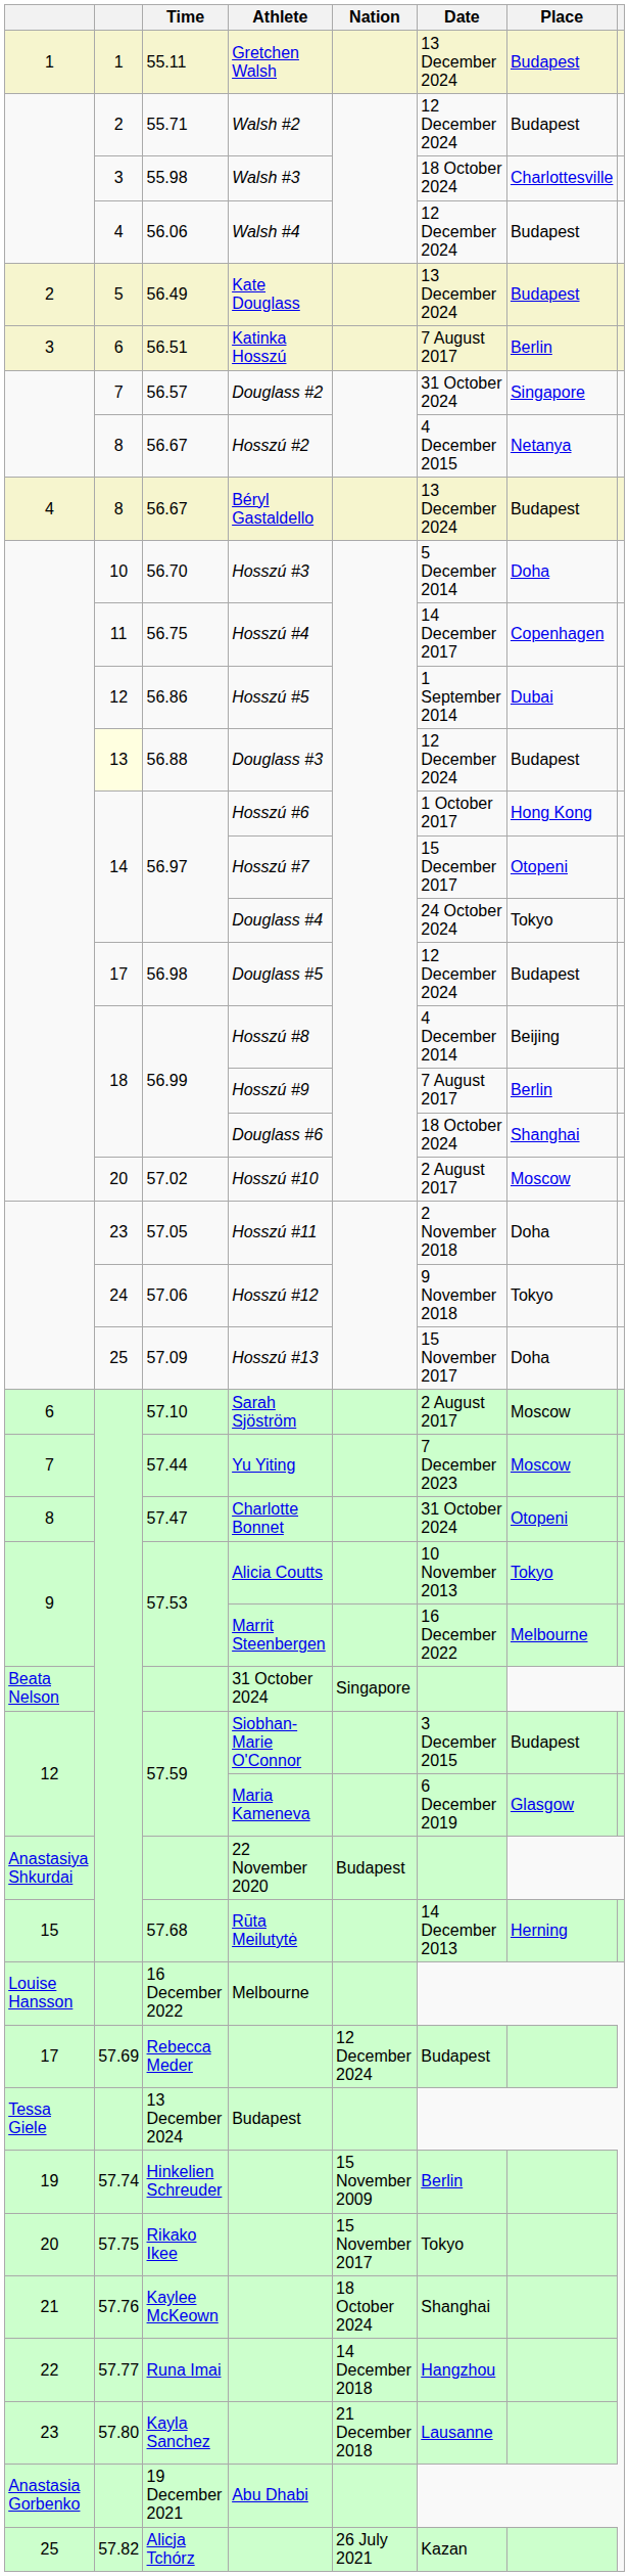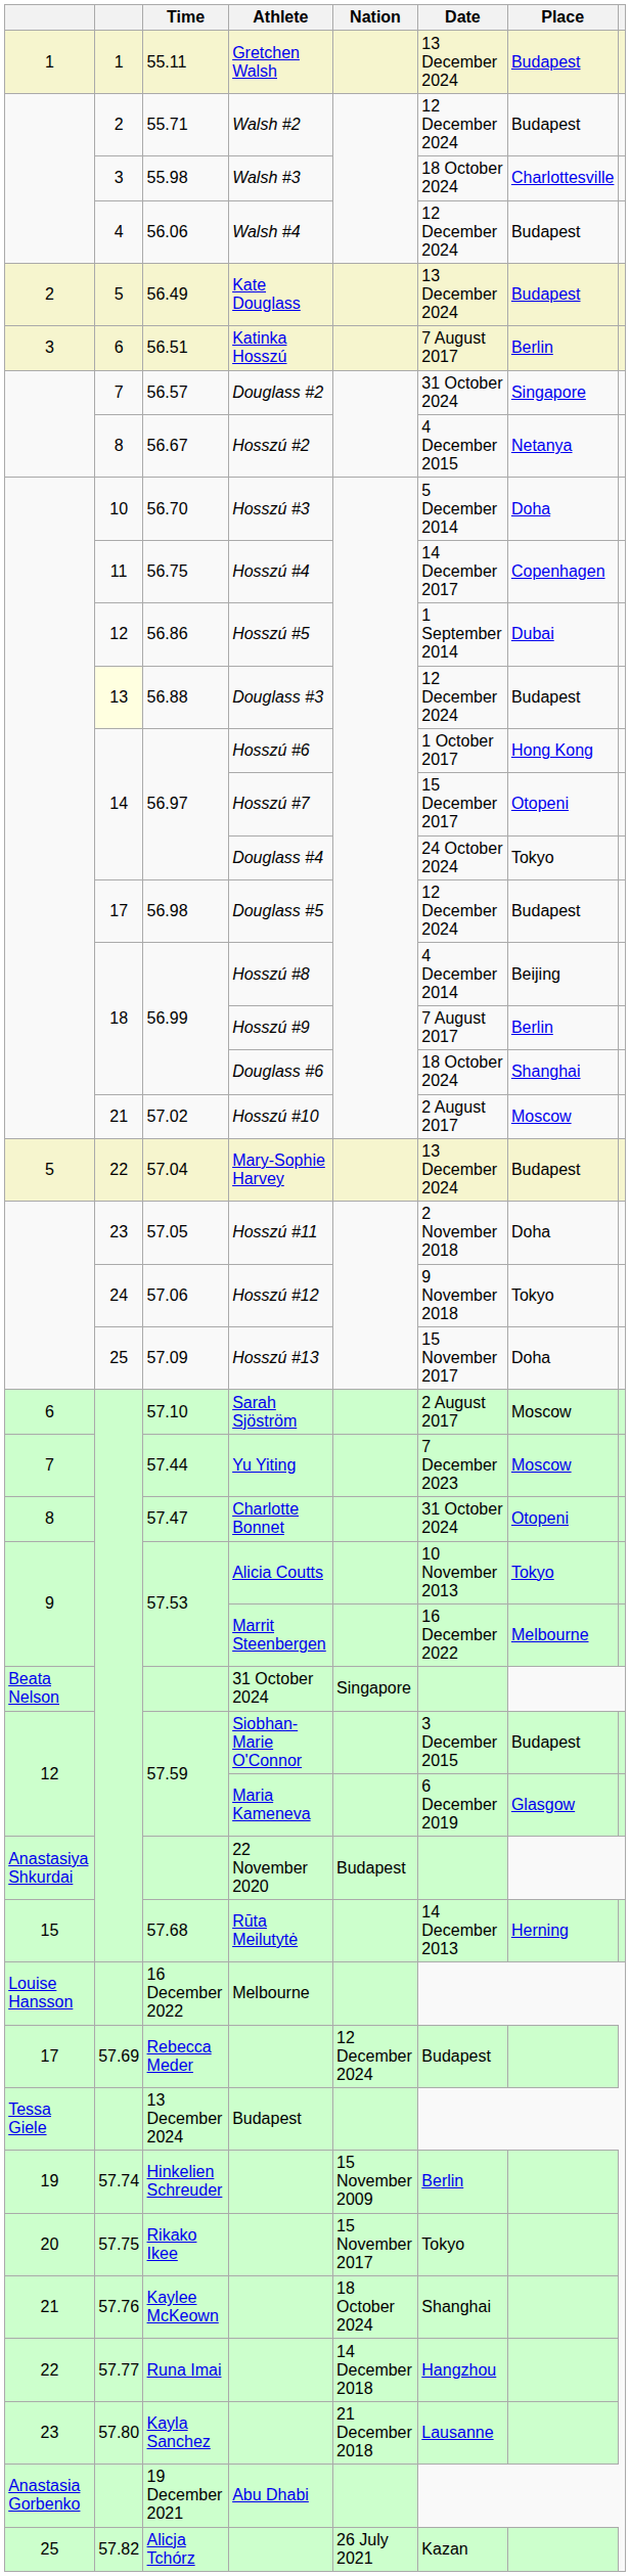 <table class="wikitable sortable">
 <tr>
 <th></th>
 <th></th>
 <th>Time</th>
 <th>Athlete</th>
 <th>Nation</th>
 <th>Date</th>
 <th>Place</th>
 <th class="unsortable"></th>
 </tr>
 <tr bgcolor=f6F5CE>
 <td align=center>1</td>
 <td align=center>1</td>
 <td>55.11</td>
 <td><a href='#'>Gretchen Walsh</a></td>
 <td></td>
 <td>13 December 2024</td>
 <td><a href='#'>Budapest</a></td>
 <td></td>
 </tr>
 <tr>
 <td rowspan="3"></td>
 <td align=center>2</td>
 <td>55.71</td>
 <td><em>Walsh #2</em></td>
 <td rowspan="3"></td>
 <td>12 December 2024</td>
 <td>Budapest</td>
 <td></td>
 </tr>
 <tr>
 <td align=center>3</td>
 <td>55.98</td>
 <td><em>Walsh #3</em></td>
 <td>18 October 2024</td>
 <td><a href='#'>Charlottesville</a></td>
 <td></td>
 </tr>
 <tr>
 <td align=center>4</td>
 <td>56.06</td>
 <td><em>Walsh #4</em></td>
 <td>12 December 2024</td>
 <td>Budapest</td>
 <td></td>
 </tr>
 <tr>
 </tr>
 <tr bgcolor=f6F5CE>
 <td align=center>2</td>
 <td align=center>5</td>
 <td>56.49</td>
 <td><a href='#'>Kate Douglass</a></td>
 <td></td>
 <td>13 December 2024</td>
 <td><a href='#'>Budapest</a></td>
 <td></td>
 </tr>
 <tr>
 </tr>
 <tr bgcolor=f6F5CE>
 <td align=center>3</td>
 <td align=center>6</td>
 <td>56.51</td>
 <td><a href='#'>Katinka Hosszú</a></td>
 <td></td>
 <td>7 August 2017</td>
 <td><a href='#'>Berlin</a></td>
 <td></td>
 </tr>
 <tr>
 <td rowspan="2"></td>
 <td align=center>7</td>
 <td>56.57</td>
 <td><em>Douglass #2</em></td>
 <td rowspan="2"></td>
 <td>31 October 2024</td>
 <td><a href='#'>Singapore</a></td>
 <td></td>
 </tr>
 <tr>
 <td align=center>8</td>
 <td>56.67</td>
 <td><em>Hosszú #2</em></td>
 <td>4 December 2015</td>
 <td><a href='#'>Netanya</a></td>
 <td></td>
 </tr>
 <tr>
 </tr>
-<tr bgcolor=f6F5CE>
-<td align=center>4</td>
-<td align=center>8</td>
-<td>56.67</td>
-<td><a href='#'>Béryl Gastaldello</a></td>
-<td></td>
-<td>13 December 2024</td>
-<td>Budapest</td>
-<td></td>
-</tr>
 <tr>
 <td rowspan="12"></td>
 <td align=center>10</td>
 <td>56.70</td>
 <td><em>Hosszú #3</em></td>
 <td rowspan="12"></td>
 <td>5 December 2014</td>
 <td><a href='#'>Doha</a></td>
 <td></td>
 </tr>
 <tr>
 <td align=center>11</td>
 <td>56.75</td>
 <td><em>Hosszú #4</em></td>
 <td>14 December 2017</td>
 <td><a href='#'>Copenhagen</a></td>
 <td></td>
 </tr>
 <tr>
 <td align=center>12</td>
 <td>56.86</td>
 <td><em>Hosszú #5</em></td>
 <td>1 September 2014</td>
 <td><a href='#'>Dubai</a></td>
 <td></td>
 </tr>
 <tr>
 <td align=center style="background: lightyellow;">13</td>
 <td>56.88</td>
 <td><em>Douglass #3</em></td>
 <td>12 December 2024</td>
 <td>Budapest</td>
 <td></td>
 </tr>
 <tr>
 <td rowspan="3" align=center>14</td>
 <td rowspan="3">56.97</td>
 <td><em>Hosszú #6</em></td>
 <td>1 October 2017</td>
 <td><a href='#'>Hong Kong</a></td>
 <td></td>
 </tr>
 <tr>
 <td><em>Hosszú #7</em></td>
 <td>15 December 2017</td>
 <td><a href='#'>Otopeni</a></td>
 <td></td>
 </tr>
 <tr>
 <td><em>Douglass #4</em></td>
 <td>24 October 2024</td>
 <td>Tokyo</td>
 <td></td>
 </tr>
 <tr>
 <td align=center>17</td>
 <td>56.98</td>
 <td><em>Douglass #5</em></td>
 <td>12 December 2024</td>
 <td>Budapest</td>
 <td></td>
 </tr>
 <tr>
 <td rowspan="3" align=center>18</td>
 <td rowspan="3">56.99</td>
 <td><em>Hosszú #8</em></td>
 <td>4 December 2014</td>
 <td>Beijing</td>
 <td></td>
 </tr>
 <tr>
 <td><em>Hosszú #9</em></td>
 <td>7 August 2017</td>
 <td><a href='#'>Berlin</a></td>
 <td></td>
 </tr>
 <tr>
 <td><em>Douglass #6</em></td>
 <td>18 October 2024</td>
 <td><a href='#'>Shanghai</a></td>
 <td></td>
 </tr>
 <tr>
-<td align=center>20</td>
+<td align=center>21</td>
 <td>57.02</td>
 <td><em>Hosszú #10</em></td>
 <td>2 August 2017</td>
 <td><a href='#'>Moscow</a></td>
 <td></td>
 </tr>
 <tr>
+</tr>
+<tr bgcolor=f6F5CE>
+<td align=center>5</td>
+<td align=center>22</td>
+<td>57.04</td>
+<td><a href='#'>Mary-Sophie Harvey</a></td>
+<td></td>
+<td>13 December 2024</td>
+<td>Budapest</td>
+<td></td>
 </tr>
 <tr>
 <td rowspan="3"></td>
 <td align=center>23</td>
 <td>57.05</td>
 <td><em>Hosszú #11</em></td>
 <td rowspan="3"></td>
 <td>2 November 2018</td>
 <td>Doha</td>
 <td></td>
 </tr>
 <tr>
 <td align=center>24</td>
 <td>57.06</td>
 <td><em>Hosszú #12</em></td>
 <td>9 November 2018</td>
 <td>Tokyo</td>
 <td></td>
 </tr>
 <tr>
 <td align=center>25</td>
 <td>57.09</td>
 <td><em>Hosszú #13</em></td>
 <td>15 November 2017</td>
 <td>Doha</td>
 <td></td>
 </tr>
 <tr>
 </tr>
 <tr bgcolor=CCFFCC>
 <td align=center>6</td>
 <td rowspan="20"></td>
 <td>57.10</td>
 <td><a href='#'>Sarah Sjöström</a></td>
 <td></td>
 <td>2 August 2017</td>
 <td>Moscow</td>
 <td></td>
 </tr>
 <tr>
 </tr>
 <tr bgcolor=CCFFCC>
 <td align=center>7</td>
 <td>57.44</td>
 <td><a href='#'>Yu Yiting</a></td>
 <td></td>
 <td>7 December 2023</td>
 <td><a href='#'>Moscow</a></td>
 <td></td>
 </tr>
 <tr>
 </tr>
 <tr bgcolor=CCFFCC>
 <td align=center>8</td>
 <td>57.47</td>
 <td><a href='#'>Charlotte Bonnet</a></td>
 <td></td>
 <td>31 October 2024</td>
 <td><a href='#'>Otopeni</a></td>
 <td></td>
 </tr>
 <tr>
 </tr>
 <tr bgcolor=CCFFCC>
 <td rowspan="3" align=center>9</td>
 <td rowspan="3">57.53</td>
 <td><a href='#'>Alicia Coutts</a></td>
 <td></td>
 <td>10 November 2013</td>
 <td><a href='#'>Tokyo</a></td>
 <td></td>
 </tr>
 <tr>
 </tr>
 <tr bgcolor=CCFFCC>
 <td><a href='#'>Marrit Steenbergen</a></td>
 <td></td>
 <td>16 December 2022</td>
 <td><a href='#'>Melbourne</a></td>
 <td></td>
 </tr>
 <tr>
 </tr>
 <tr bgcolor=CCFFCC>
 <td><a href='#'>Beata Nelson</a></td>
 <td></td>
 <td>31 October 2024</td>
 <td>Singapore</td>
 <td></td>
 </tr>
 <tr>
 </tr>
 <tr bgcolor=CCFFCC>
 <td rowspan="3" align=center>12</td>
 <td rowspan="3">57.59</td>
 <td><a href='#'>Siobhan-Marie O'Connor</a></td>
 <td></td>
 <td>3 December 2015</td>
 <td>Budapest</td>
 <td></td>
 </tr>
 <tr>
 </tr>
 <tr bgcolor=CCFFCC>
 <td><a href='#'>Maria Kameneva</a></td>
 <td></td>
 <td>6 December 2019</td>
 <td><a href='#'>Glasgow</a></td>
 <td></td>
 </tr>
 <tr>
 </tr>
 <tr bgcolor=CCFFCC>
 <td><a href='#'>Anastasiya Shkurdai</a></td>
 <td></td>
 <td>22 November 2020</td>
 <td>Budapest</td>
 <td></td>
 </tr>
 <tr>
 </tr>
 <tr bgcolor=CCFFCC>
 <td rowspan="2" align=center>15</td>
 <td rowspan="2">57.68</td>
 <td><a href='#'>Rūta Meilutytė</a></td>
 <td></td>
 <td>14 December 2013</td>
 <td><a href='#'>Herning</a></td>
 <td></td>
 </tr>
 <tr>
 </tr>
 <tr bgcolor=CCFFCC>
 <td><a href='#'>Louise Hansson</a></td>
 <td></td>
 <td>16 December 2022</td>
 <td>Melbourne</td>
 <td></td>
 </tr>
 <tr>
 </tr>
 <tr bgcolor=CCFFCC>
 <td rowspan="2" align=center>17</td>
 <td rowspan="2">57.69</td>
 <td><a href='#'>Rebecca Meder</a></td>
 <td></td>
 <td>12 December 2024</td>
 <td>Budapest</td>
 <td></td>
 </tr>
 <tr>
 </tr>
 <tr bgcolor=CCFFCC>
 <td><a href='#'>Tessa Giele</a></td>
 <td></td>
 <td>13 December 2024</td>
 <td>Budapest</td>
 <td></td>
 </tr>
 <tr>
 </tr>
 <tr bgcolor=CCFFCC>
 <td align=center>19</td>
 <td>57.74</td>
 <td><a href='#'>Hinkelien Schreuder</a></td>
 <td></td>
 <td>15 November 2009</td>
 <td><a href='#'>Berlin</a></td>
 <td></td>
 </tr>
 <tr>
 </tr>
 <tr bgcolor=CCFFCC>
 <td align=center>20</td>
 <td>57.75</td>
 <td><a href='#'>Rikako Ikee</a></td>
 <td></td>
 <td>15 November 2017</td>
 <td>Tokyo</td>
 <td></td>
 </tr>
 <tr>
 </tr>
 <tr bgcolor=CCFFCC>
 <td align=center>21</td>
 <td>57.76</td>
 <td><a href='#'>Kaylee McKeown</a></td>
 <td></td>
 <td>18 October 2024</td>
 <td>Shanghai</td>
 <td></td>
 </tr>
 <tr>
 </tr>
 <tr bgcolor=CCFFCC>
 <td align=center>22</td>
 <td>57.77</td>
 <td><a href='#'>Runa Imai</a></td>
 <td></td>
 <td>14 December 2018</td>
 <td><a href='#'>Hangzhou</a></td>
 <td></td>
 </tr>
 <tr>
 </tr>
 <tr bgcolor=CCFFCC>
 <td rowspan="2" align=center>23</td>
 <td rowspan="2">57.80</td>
 <td><a href='#'>Kayla Sanchez</a></td>
 <td></td>
 <td>21 December 2018</td>
 <td><a href='#'>Lausanne</a></td>
 <td></td>
 </tr>
 <tr>
 </tr>
 <tr bgcolor=CCFFCC>
 <td><a href='#'>Anastasia Gorbenko</a></td>
 <td></td>
 <td>19 December 2021</td>
 <td><a href='#'>Abu Dhabi</a></td>
 <td></td>
 </tr>
 <tr>
 </tr>
 <tr bgcolor=CCFFCC>
 <td align=center>25</td>
 <td>57.82</td>
 <td><a href='#'>Alicja Tchórz</a></td>
 <td></td>
 <td>26 July 2021</td>
 <td>Kazan</td>
 <td></td>
 </tr>
 </table>
